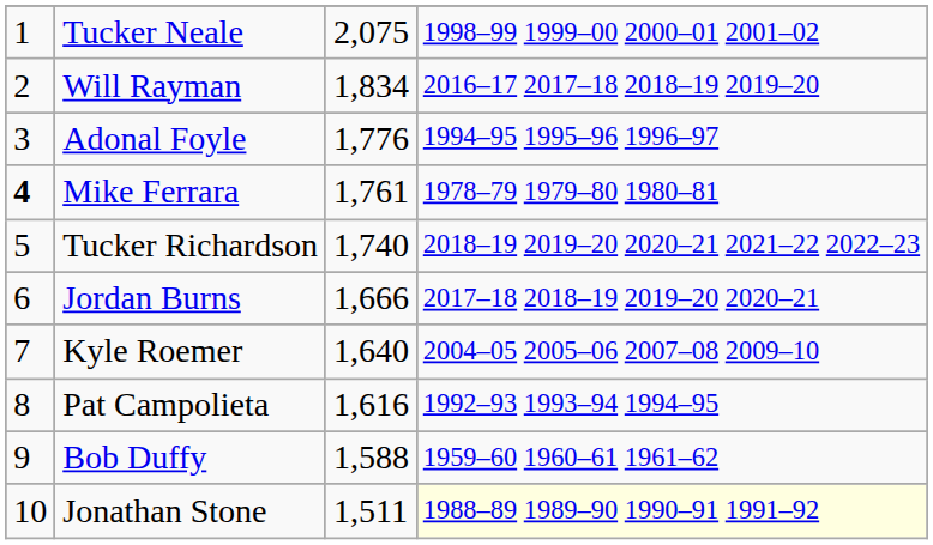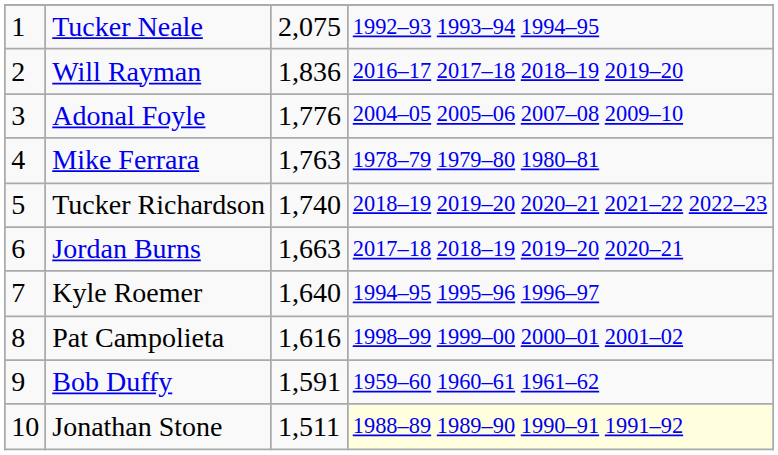 <table class="wikitable">
 <tr>
 </tr>
 <tr>
 <td>1</td>
 <td><a href='#'>Tucker Neale</a></td>
 <td>2,075</td>
-<td style="font-size:80%;"><a href='#'>1998–99</a> <a href='#'>1999–00</a> <a href='#'>2000–01</a> <a href='#'>2001–02</a></td>
+<td style="font-size:80%;"><a href='#'>1992–93</a> <a href='#'>1993–94</a> <a href='#'>1994–95</a></td>
 </tr>
 <tr>
 <td>2</td>
 <td><a href='#'>Will Rayman</a></td>
-<td>1,834</td>
+<td>1,836</td>
 <td style="font-size:80%;"><a href='#'>2016–17</a> <a href='#'>2017–18</a> <a href='#'>2018–19</a> <a href='#'>2019–20</a></td>
 </tr>
 <tr>
 <td>3</td>
 <td><a href='#'>Adonal Foyle</a></td>
 <td>1,776</td>
-<td style="font-size:80%;"><a href='#'>1994–95</a> <a href='#'>1995–96</a> <a href='#'>1996–97</a></td>
+<td style="font-size:80%;"><a href='#'>2004–05</a> <a href='#'>2005–06</a> <a href='#'>2007–08</a> <a href='#'>2009–10</a></td>
 </tr>
 <tr>
-<td><strong>4</strong></td>
+<td>4</td>
 <td><a href='#'>Mike Ferrara</a></td>
-<td>1,761</td>
+<td>1,763</td>
 <td style="font-size:80%;"><a href='#'>1978–79</a> <a href='#'>1979–80</a> <a href='#'>1980–81</a></td>
 </tr>
 <tr>
 <td>5</td>
 <td>Tucker Richardson</td>
 <td>1,740</td>
 <td style="font-size:80%;"><a href='#'>2018–19</a> <a href='#'>2019–20</a> <a href='#'>2020–21</a> <a href='#'>2021–22</a> <a href='#'>2022–23</a></td>
 </tr>
 <tr>
 <td>6</td>
 <td><a href='#'>Jordan Burns</a></td>
-<td>1,666</td>
+<td>1,663</td>
 <td style="font-size:80%;"><a href='#'>2017–18</a> <a href='#'>2018–19</a> <a href='#'>2019–20</a> <a href='#'>2020–21</a></td>
 </tr>
 <tr>
 <td>7</td>
 <td>Kyle Roemer</td>
 <td>1,640</td>
-<td style="font-size:80%;"><a href='#'>2004–05</a> <a href='#'>2005–06</a> <a href='#'>2007–08</a> <a href='#'>2009–10</a></td>
+<td style="font-size:80%;"><a href='#'>1994–95</a> <a href='#'>1995–96</a> <a href='#'>1996–97</a></td>
 </tr>
 <tr>
 <td>8</td>
 <td>Pat Campolieta</td>
 <td>1,616</td>
-<td style="font-size:80%;"><a href='#'>1992–93</a> <a href='#'>1993–94</a> <a href='#'>1994–95</a></td>
+<td style="font-size:80%;"><a href='#'>1998–99</a> <a href='#'>1999–00</a> <a href='#'>2000–01</a> <a href='#'>2001–02</a></td>
 </tr>
 <tr>
 <td>9</td>
 <td><a href='#'>Bob Duffy</a></td>
-<td>1,588</td>
+<td>1,591</td>
 <td style="font-size:80%;"><a href='#'>1959–60</a> <a href='#'>1960–61</a> <a href='#'>1961–62</a></td>
 </tr>
 <tr>
 <td>10</td>
 <td>Jonathan Stone</td>
 <td>1,511</td>
 <td style="background: lightyellow; font-size:80%;"><a href='#'>1988–89</a> <a href='#'>1989–90</a> <a href='#'>1990–91</a> <a href='#'>1991–92</a></td>
 </tr>
 </table>
